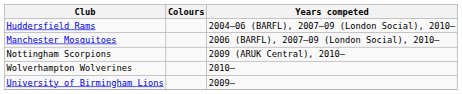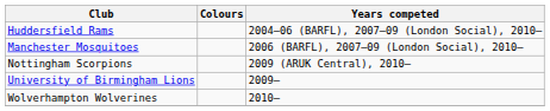 <table class="wikitable">
 <tr>
 <th>Club</th>
 <th>Colours</th>
 <th>Years competed</th>
 </tr>
 <tr>
 <td><a href='#'>Huddersfield Rams</a></td>
 <td></td>
 <td>2004–06 (BARFL), 2007–09 (London Social), 2010–</td>
 </tr>
 <tr>
 <td><a href='#'>Manchester Mosquitoes</a></td>
 <td></td>
 <td>2006 (BARFL), 2007–09 (London Social), 2010–</td>
 </tr>
 <tr>
 <td>Nottingham Scorpions</td>
 <td></td>
 <td>2009 (ARUK Central), 2010–</td>
 </tr>
 <tr>
+<td><a href='#'>University of Birmingham Lions</a></td>
+<td></td>
+<td>2009–</td>
+</tr>
+<tr>
 <td>Wolverhampton Wolverines</td>
 <td></td>
 <td>2010–</td>
 </tr>
 <tr>
-<td><a href='#'>University of Birmingham Lions</a></td>
-<td></td>
-<td>2009–</td>
-</tr>
-<tr>
 </tr>
 </table>
